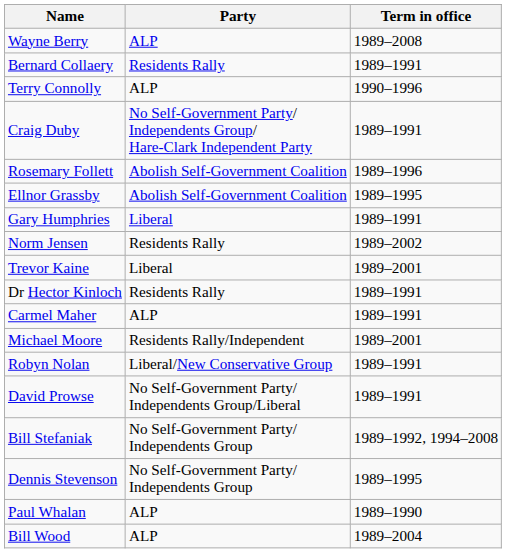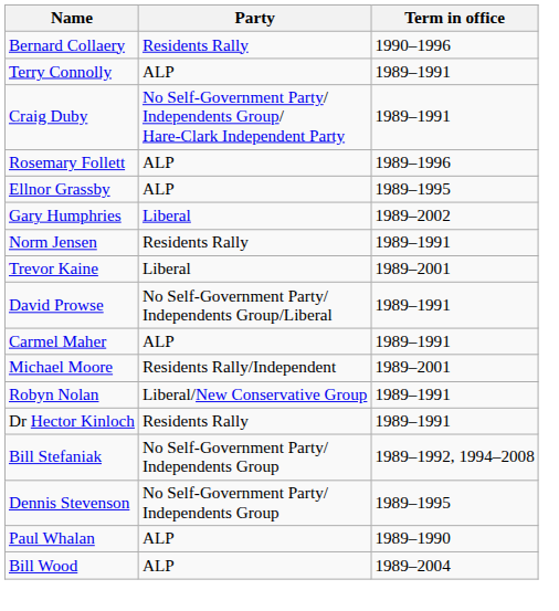 <table class="wikitable sortable">
 <tr>
 <th><strong>Name</strong></th>
 <th><strong>Party</strong></th>
 <th><strong>Term in office</strong></th>
 </tr>
 <tr>
-<td><a href='#'>Wayne Berry</a></td>
-<td><a href='#'>ALP</a></td>
-<td>1989–2008</td>
-</tr>
-<tr>
 <td><a href='#'>Bernard Collaery</a></td>
 <td><a href='#'>Residents Rally</a></td>
-<td>1989–1991</td>
+<td>1990–1996</td>
 </tr>
 <tr>
 <td><a href='#'>Terry Connolly</a></td>
 <td>ALP</td>
-<td>1990–1996</td>
+<td>1989–1991</td>
 </tr>
 <tr>
 <td><a href='#'>Craig Duby</a></td>
 <td><a href='#'>No Self-Government Party</a>/<br><a href='#'>Independents Group</a>/<br><a href='#'>Hare-Clark Independent Party</a></td>
 <td>1989–1991</td>
 </tr>
 <tr>
 <td><a href='#'>Rosemary Follett</a></td>
-<td><a href='#'>Abolish Self-Government Coalition</a></td>
+<td>ALP</td>
 <td>1989–1996</td>
 </tr>
 <tr>
 <td><a href='#'>Ellnor Grassby</a></td>
-<td><a href='#'>Abolish Self-Government Coalition</a></td>
+<td>ALP</td>
 <td>1989–1995</td>
 </tr>
 <tr>
 <td><a href='#'>Gary Humphries</a></td>
 <td><a href='#'>Liberal</a></td>
-<td>1989–1991</td>
+<td>1989–2002</td>
 </tr>
 <tr>
 <td><a href='#'>Norm Jensen</a></td>
 <td>Residents Rally</td>
-<td>1989–2002</td>
+<td>1989–1991</td>
 </tr>
 <tr>
 <td><a href='#'>Trevor Kaine</a></td>
 <td>Liberal</td>
 <td>1989–2001</td>
 </tr>
 <tr>
-<td>Dr <a href='#'>Hector Kinloch</a></td>
-<td>Residents Rally</td>
+<td><a href='#'>David Prowse</a></td>
+<td>No Self-Government Party/<br>Independents Group/Liberal</td>
 <td>1989–1991</td>
 </tr>
 <tr>
 <td><a href='#'>Carmel Maher</a></td>
 <td>ALP</td>
 <td>1989–1991</td>
 </tr>
 <tr>
 <td><a href='#'>Michael Moore</a></td>
 <td>Residents Rally/Independent</td>
 <td>1989–2001</td>
 </tr>
 <tr>
 <td><a href='#'>Robyn Nolan</a></td>
 <td>Liberal/<a href='#'>New Conservative Group</a></td>
 <td>1989–1991</td>
 </tr>
 <tr>
-<td><a href='#'>David Prowse</a></td>
-<td>No Self-Government Party/<br>Independents Group/Liberal</td>
+<td>Dr <a href='#'>Hector Kinloch</a></td>
+<td>Residents Rally</td>
 <td>1989–1991</td>
 </tr>
 <tr>
 <td><a href='#'>Bill Stefaniak</a></td>
 <td>No Self-Government Party/<br>Independents Group</td>
 <td>1989–1992, 1994–2008</td>
 </tr>
 <tr>
 <td><a href='#'>Dennis Stevenson</a></td>
 <td>No Self-Government Party/<br>Independents Group</td>
 <td>1989–1995</td>
 </tr>
 <tr>
 <td><a href='#'>Paul Whalan</a></td>
 <td>ALP</td>
 <td>1989–1990</td>
 </tr>
 <tr>
 <td><a href='#'>Bill Wood</a></td>
 <td>ALP</td>
 <td>1989–2004</td>
 </tr>
 </table>
